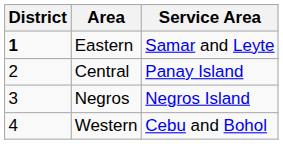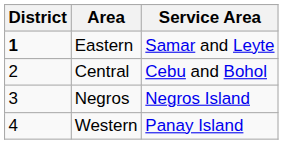 <table class="wikitable">
 <tr>
 <th>District</th>
 <th>Area</th>
 <th>Service Area</th>
 </tr>
 <tr>
 <td><strong>1</strong></td>
 <td>Eastern</td>
 <td><a href='#'>Samar</a> and <a href='#'>Leyte</a></td>
 </tr>
 <tr>
 <td>2</td>
 <td>Central</td>
-<td><a href='#'>Panay Island</a></td>
+<td><a href='#'>Cebu</a> and <a href='#'>Bohol</a></td>
 </tr>
 <tr>
 <td>3</td>
 <td>Negros</td>
 <td><a href='#'>Negros Island</a></td>
 </tr>
 <tr>
 <td>4</td>
 <td>Western</td>
-<td><a href='#'>Cebu</a> and <a href='#'>Bohol</a></td>
+<td><a href='#'>Panay Island</a></td>
 </tr>
 </table>
